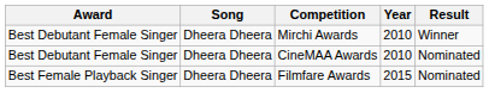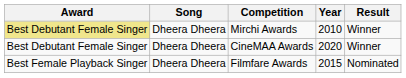 <table class="wikitable">
 <tr>
 <th>Award</th>
 <th>Song</th>
 <th>Competition</th>
 <th>Year</th>
 <th>Result</th>
 </tr>
 <tr>
-<td>Best Debutant Female Singer</td>
+<td style="background: khaki;">Best Debutant Female Singer</td>
 <td>Dheera Dheera</td>
 <td>Mirchi Awards</td>
 <td>2010</td>
 <td>Winner</td>
 </tr>
 <tr>
 <td>Best Debutant Female Singer</td>
 <td>Dheera Dheera</td>
 <td>CineMAA Awards</td>
-<td>2010</td>
-<td>Nominated</td>
+<td>2020</td>
+<td>Winner</td>
 </tr>
 <tr>
 <td>Best Female Playback Singer</td>
 <td>Dheera Dheera</td>
 <td>Filmfare Awards</td>
 <td>2015</td>
 <td>Nominated</td>
 </tr>
 </table>
